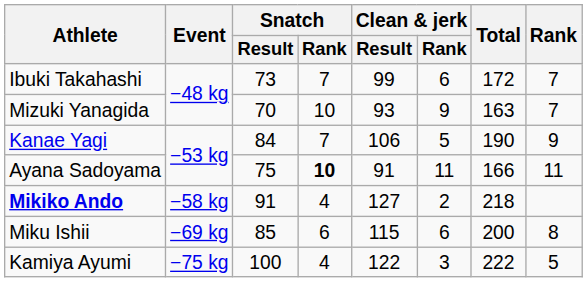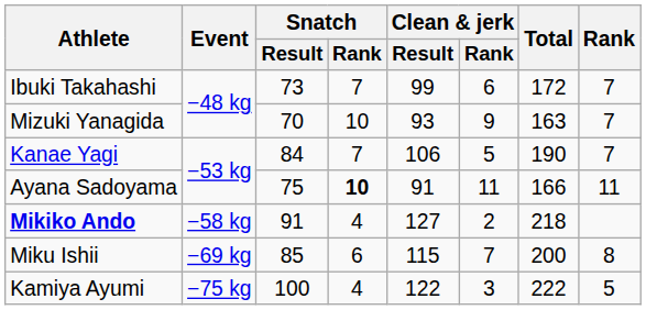 <table class=wikitable style=font-size:90%;text-align:center>
 <tr>
 <th rowspan="2">Athlete</th>
 <th rowspan="2">Event</th>
 <th colspan="2">Snatch</th>
 <th colspan="2">Clean & jerk</th>
 <th rowspan="2">Total</th>
 <th rowspan="2">Rank</th>
 </tr>
 <tr style="font-size:95%">
 <th>Result</th>
 <th>Rank</th>
 <th>Result</th>
 <th>Rank</th>
 </tr>
 <tr>
 <td style="text-align:left">Ibuki Takahashi</td>
 <td style="text-align:left" rowspan=2><a href='#'>−48 kg</a></td>
 <td>73</td>
 <td>7</td>
 <td>99</td>
 <td>6</td>
 <td>172</td>
 <td>7</td>
 </tr>
 <tr>
 <td style="text-align:left">Mizuki Yanagida</td>
 <td>70</td>
 <td>10</td>
 <td>93</td>
 <td>9</td>
 <td>163</td>
 <td>7</td>
 </tr>
 <tr>
 <td style="text-align:left"><a href='#'>Kanae Yagi</a></td>
 <td style="text-align:left" rowspan=2><a href='#'>−53 kg</a></td>
 <td>84</td>
 <td>7</td>
 <td>106</td>
 <td>5</td>
 <td>190</td>
-<td>9</td>
+<td>7</td>
 </tr>
 <tr>
 <td style="text-align:left">Ayana Sadoyama</td>
 <td>75</td>
 <td><strong>10</strong></td>
 <td>91</td>
 <td>11</td>
 <td>166</td>
 <td>11</td>
 </tr>
 <tr>
 <td style="text-align:left"><strong><a href='#'>Mikiko Ando</a></strong></td>
 <td style="text-align:left"><a href='#'>−58 kg</a></td>
 <td>91</td>
 <td>4</td>
 <td>127</td>
 <td>2</td>
 <td>218</td>
 <td></td>
 </tr>
 <tr>
 <td style="text-align:left">Miku Ishii</td>
 <td style="text-align:left"><a href='#'>−69 kg</a></td>
 <td>85</td>
 <td>6</td>
 <td>115</td>
-<td>6</td>
+<td>7</td>
 <td>200</td>
 <td>8</td>
 </tr>
 <tr>
 <td style="text-align:left">Kamiya Ayumi</td>
 <td style="text-align:left"><a href='#'>−75 kg</a></td>
 <td>100</td>
 <td>4</td>
 <td>122</td>
 <td>3</td>
 <td>222</td>
 <td>5</td>
 </tr>
 </table>
